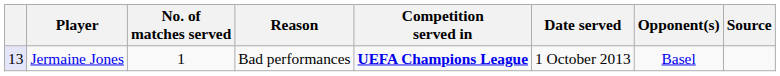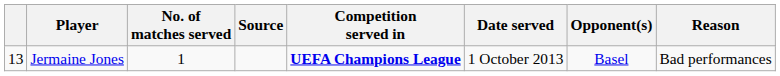 <table class="wikitable" style="text-align: center">
 <tr>
 <th></th>
 <th>Player</th>
 <th>No. of <br> matches served</th>
-<th>Reason</th>
+<th>Source</th>
 <th>Competition <br> served in</th>
 <th>Date served</th>
 <th>Opponent(s)</th>
-<th>Source</th>
+<th>Reason</th>
 </tr>
 <tr>
-<td style="background: lavender;">13</td>
+<td>13</td>
 <td><a href='#'>Jermaine Jones</a></td>
 <td>1</td>
-<td>Bad performances</td>
+<td></td>
 <td><strong><a href='#'>UEFA Champions League</a></strong></td>
 <td>1 October 2013</td>
 <td><a href='#'>Basel</a></td>
-<td></td>
+<td>Bad performances</td>
 </tr>
 </table>
